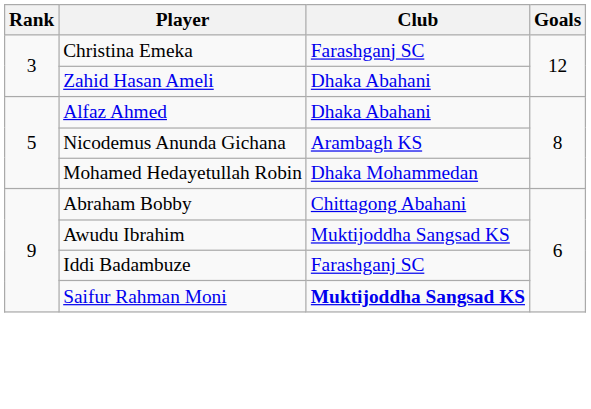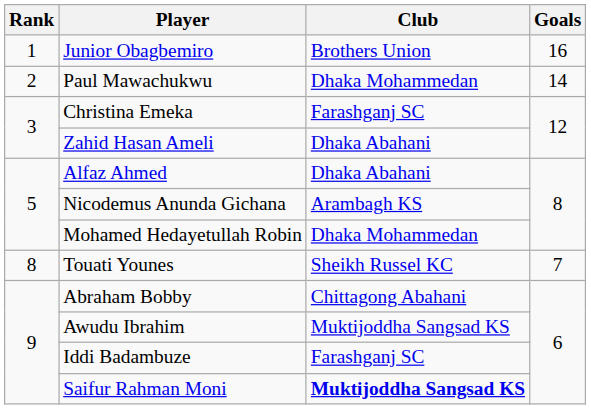 <table class="wikitable">
 <tr>
 <th>Rank</th>
 <th>Player</th>
 <th>Club</th>
 <th>Goals</th>
+</tr>
+<tr>
+<td align=center>1</td>
+<td> <a href='#'>Junior Obagbemiro</a></td>
+<td><a href='#'>Brothers Union</a></td>
+<td align=center>16</td>
+</tr>
+<tr>
+<td align=center>2</td>
+<td> Paul Mawachukwu</td>
+<td><a href='#'>Dhaka Mohammedan</a></td>
+<td align=center>14</td>
 </tr>
 <tr>
 <td rowspan=2 align=center>3</td>
 <td> Christina Emeka</td>
 <td><a href='#'>Farashganj SC</a></td>
 <td rowspan=2 align=center>12</td>
 </tr>
 <tr>
 <td> <a href='#'>Zahid Hasan Ameli</a></td>
 <td><a href='#'>Dhaka Abahani</a></td>
 </tr>
 <tr>
 <td rowspan=3 align=center>5</td>
 <td> <a href='#'>Alfaz Ahmed</a></td>
 <td><a href='#'>Dhaka Abahani</a></td>
 <td rowspan=3 align=center>8</td>
 </tr>
 <tr>
 <td> Nicodemus Anunda Gichana</td>
 <td><a href='#'>Arambagh KS</a></td>
 </tr>
 <tr>
 <td>  Mohamed Hedayetullah Robin</td>
 <td><a href='#'>Dhaka Mohammedan</a></td>
 </tr>
 <tr>
+<td align=center>8</td>
+<td> Touati Younes</td>
+<td><a href='#'>Sheikh Russel KC</a></td>
+<td align=center>7</td>
+</tr>
+<tr>
 <td rowspan=4 align=center>9</td>
 <td> Abraham Bobby</td>
 <td><a href='#'>Chittagong Abahani</a></td>
 <td rowspan=4 align=center>6</td>
 </tr>
 <tr>
 <td> Awudu Ibrahim</td>
 <td><a href='#'>Muktijoddha Sangsad KS</a></td>
 </tr>
 <tr>
 <td> Iddi Badambuze</td>
 <td><a href='#'>Farashganj SC</a></td>
 </tr>
 <tr>
 <td> <a href='#'>Saifur Rahman Moni</a></td>
 <td><strong><a href='#'>Muktijoddha Sangsad KS</a></strong></td>
 </tr>
 </table>
